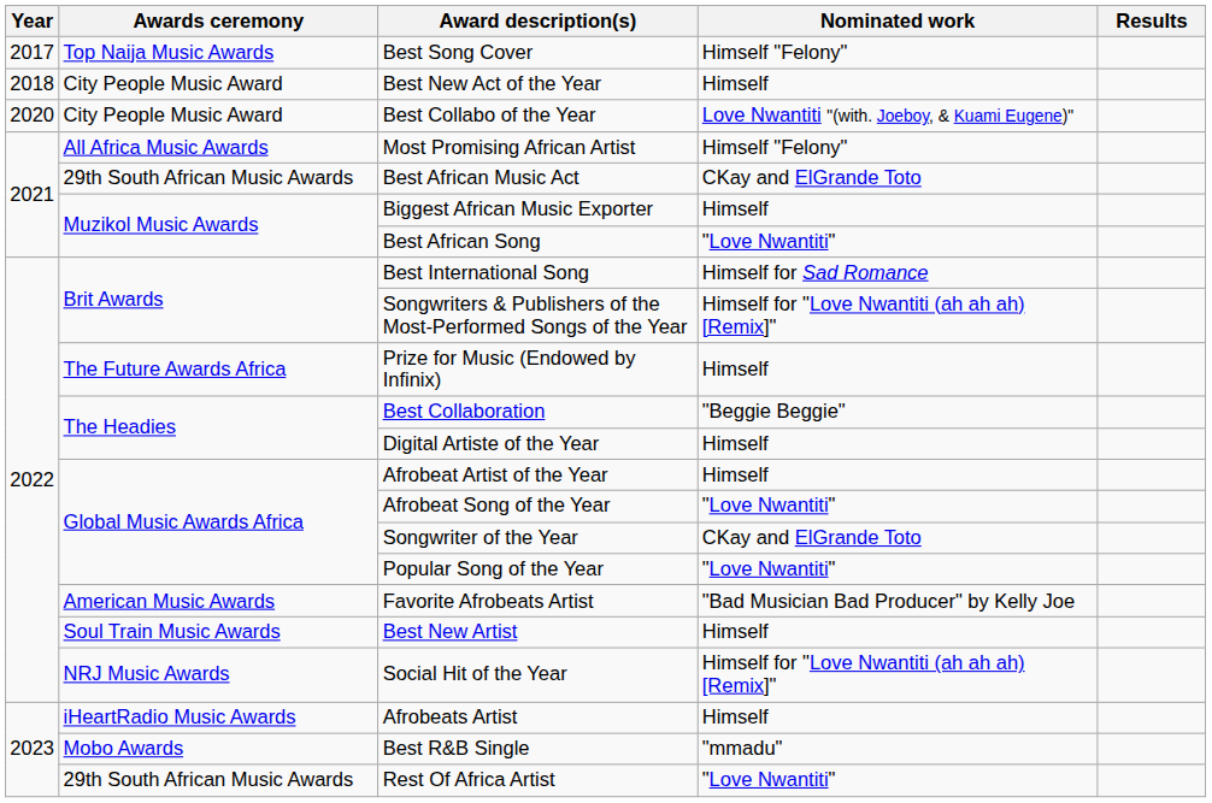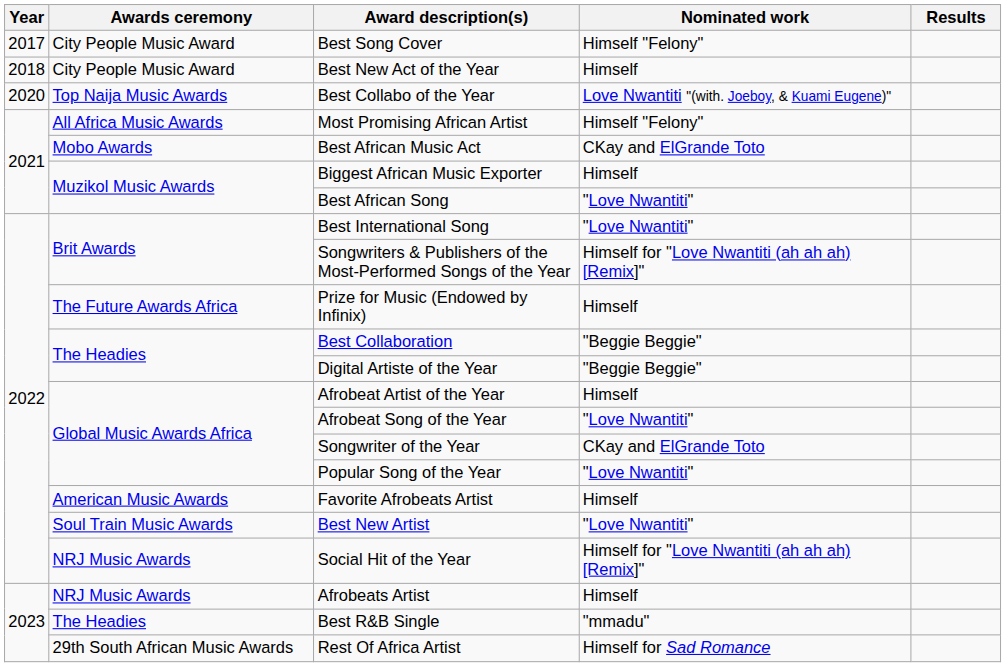 <table class="wikitable">
 <tr>
 <th>Year</th>
 <th width="250">Awards ceremony</th>
 <th width="250">Award description(s)</th>
 <th width="315">Nominated work</th>
 <th width="80">Results</th>
 </tr>
 <tr>
 <td>2017</td>
-<td><a href='#'>Top Naija Music Awards</a></td>
+<td>City People Music Award</td>
 <td>Best Song Cover</td>
 <td>Himself "Felony"</td>
 <td></td>
 </tr>
 <tr>
 <td>2018</td>
 <td>City People Music Award</td>
 <td>Best New Act of the Year</td>
 <td>Himself</td>
 <td></td>
 </tr>
 <tr>
 <td>2020</td>
-<td>City People Music Award</td>
+<td><a href='#'>Top Naija Music Awards</a></td>
 <td>Best Collabo of the Year</td>
 <td><a href='#'>Love Nwantiti</a> <small>"(with. <a href='#'>Joeboy</a>, & <a href='#'>Kuami Eugene</a>)"</small></td>
 <td></td>
 </tr>
 <tr>
 <td rowspan="4">2021</td>
 <td><a href='#'>All Africa Music Awards</a></td>
 <td>Most Promising African Artist</td>
 <td>Himself "Felony"</td>
 <td></td>
 </tr>
 <tr>
-<td>29th South African Music Awards</td>
+<td><a href='#'>Mobo Awards</a></td>
 <td>Best African Music Act</td>
 <td>CKay and <a href='#'>ElGrande Toto</a></td>
 <td></td>
 </tr>
 <tr>
 <td rowspan="2"><a href='#'>Muzikol Music Awards</a></td>
 <td>Biggest African Music Exporter</td>
 <td>Himself</td>
 <td></td>
 </tr>
 <tr>
 <td>Best African Song</td>
 <td>"<a href='#'>Love Nwantiti</a>"</td>
 <td></td>
 </tr>
 <tr>
 <td rowspan="12">2022</td>
 <td rowspan="2"><a href='#'>Brit Awards</a></td>
 <td>Best International Song</td>
-<td>Himself for <em><a href='#'>Sad Romance</a></em></td>
+<td>"<a href='#'>Love Nwantiti</a>"</td>
 <td></td>
 </tr>
 <tr>
 <td>Songwriters & Publishers of the Most-Performed Songs of the Year</td>
 <td>Himself for "<a href='#'>Love Nwantiti (ah ah ah) [Remix</a>]"</td>
 <td></td>
 </tr>
 <tr>
 <td><a href='#'>The Future Awards Africa</a></td>
 <td>Prize for Music (Endowed by Infinix)</td>
 <td>Himself</td>
 <td></td>
 </tr>
 <tr>
 <td rowspan="2"><a href='#'>The Headies</a></td>
 <td><a href='#'>Best Collaboration</a></td>
 <td>"Beggie Beggie" </td>
 <td></td>
 </tr>
 <tr>
 <td>Digital Artiste of the Year</td>
-<td>Himself</td>
+<td>"Beggie Beggie" </td>
 <td></td>
 </tr>
 <tr>
 <td rowspan="4"><a href='#'>Global Music Awards Africa</a></td>
 <td>Afrobeat Artist of the Year</td>
 <td>Himself</td>
 <td></td>
 </tr>
 <tr>
 <td>Afrobeat Song of the Year</td>
 <td>"<a href='#'>Love Nwantiti</a>"</td>
 <td></td>
 </tr>
 <tr>
 <td>Songwriter of the Year</td>
 <td>CKay and <a href='#'>ElGrande Toto</a></td>
 <td></td>
 </tr>
 <tr>
 <td>Popular Song of the Year</td>
 <td>"<a href='#'>Love Nwantiti</a>"</td>
 <td></td>
 </tr>
 <tr>
 <td><a href='#'>American Music Awards</a></td>
 <td>Favorite Afrobeats Artist</td>
-<td>"Bad Musician Bad Producer" by Kelly Joe</td>
+<td>Himself</td>
 <td></td>
 </tr>
 <tr>
 <td><a href='#'>Soul Train Music Awards</a></td>
 <td><a href='#'>Best New Artist</a></td>
-<td>Himself</td>
+<td>"<a href='#'>Love Nwantiti</a>"</td>
 <td></td>
 </tr>
 <tr>
 <td><a href='#'>NRJ Music Awards</a></td>
 <td>Social Hit of the Year</td>
 <td>Himself for "<a href='#'>Love Nwantiti (ah ah ah) [Remix</a>]"</td>
 <td></td>
 </tr>
 <tr>
 <td rowspan="3">2023</td>
-<td><a href='#'>iHeartRadio Music Awards</a></td>
+<td><a href='#'>NRJ Music Awards</a></td>
 <td>Afrobeats Artist</td>
 <td>Himself</td>
 <td></td>
 </tr>
 <tr>
-<td><a href='#'>Mobo Awards</a></td>
+<td><a href='#'>The Headies</a></td>
 <td>Best R&B Single</td>
 <td>"mmadu"</td>
 <td></td>
 </tr>
 <tr>
 <td>29th South African Music Awards</td>
 <td>Rest Of Africa Artist</td>
-<td>"<a href='#'>Love Nwantiti</a>"</td>
+<td>Himself for <em><a href='#'>Sad Romance</a></em></td>
 <td></td>
 </tr>
 </table>
